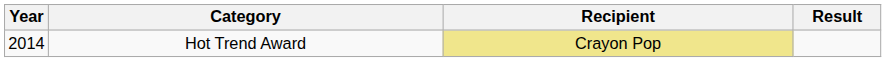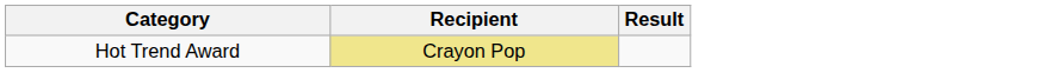 <table class="wikitable" style="text-align:center">
 <tr>
-<th width="5%">Year</th>
 <th width="45%">Category</th>
 <th width="40%">Recipient</th>
 <th width="10%">Result</th>
 </tr>
 <tr>
-<td>2014</td>
 <td>Hot Trend Award</td>
 <td style="background: khaki;">Crayon Pop</td>
 <td></td>
 </tr>
 </table>
